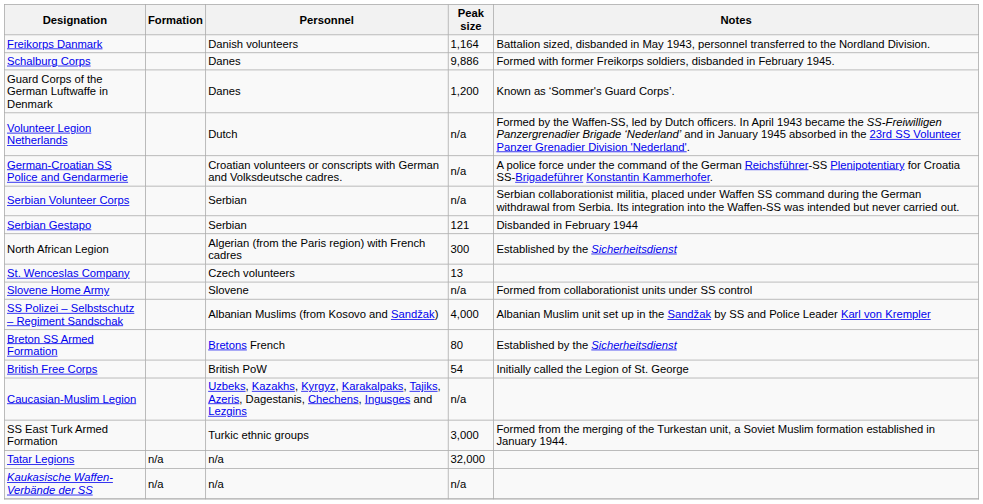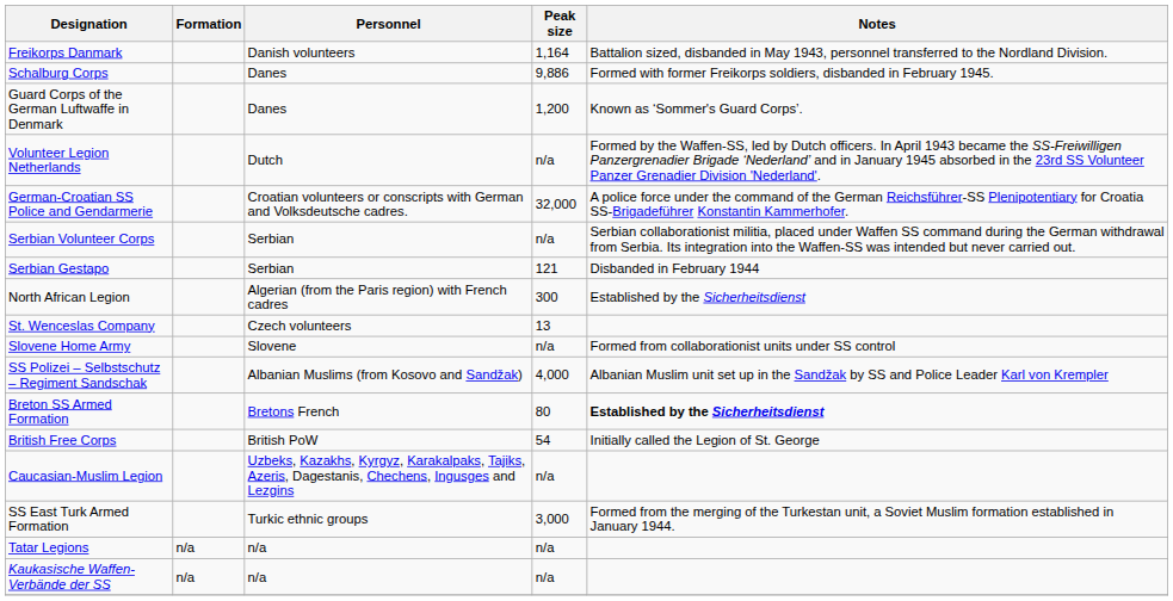 <table class="wikitable sortable" style="text-align:center; font-size:90%;">
 <tr>
 <th>Designation</th>
 <th>Formation</th>
 <th>Personnel</th>
 <th>Peak size</th>
 <th>Notes</th>
 </tr>
 <tr>
 <td align="left"><a href='#'>Freikorps Danmark</a></td>
 <td align="left"></td>
 <td align="left">Danish volunteers</td>
 <td align="left">1,164</td>
 <td align="left">Battalion sized, disbanded in May 1943, personnel transferred to the Nordland Division.</td>
 </tr>
 <tr>
 <td align="left"><a href='#'>Schalburg Corps</a></td>
 <td align="left"></td>
 <td align="left">Danes</td>
 <td align="left">9,886</td>
 <td align="left">Formed with former Freikorps soldiers, disbanded in February 1945.</td>
 </tr>
 <tr>
 <td align="left">Guard Corps of the German Luftwaffe in Denmark</td>
 <td align="left"></td>
 <td align="left">Danes</td>
 <td align="left">1,200</td>
 <td align="left">Known as ‘Sommer's Guard Corps’.</td>
 </tr>
 <tr>
 <td align="left"><a href='#'>Volunteer Legion Netherlands</a></td>
 <td align="left"></td>
 <td align="left">Dutch</td>
 <td align="left">n/a</td>
 <td align="left">Formed by the Waffen‐SS, led by Dutch officers. In April 1943 became the <em>SS‐Freiwilligen Panzergrenadier Brigade ‘Nederland’</em> and in January 1945 absorbed in the <a href='#'>23rd SS Volunteer Panzer Grenadier Division 'Nederland'</a>.</td>
 </tr>
 <tr>
 <td align="left"><a href='#'>German-Croatian SS Police and Gendarmerie</a></td>
 <td align="left"></td>
 <td align="left">Croatian volunteers or conscripts with German and Volksdeutsche cadres.</td>
-<td align="left">n/a</td>
+<td align="left">32,000</td>
 <td align="left">A police force under the command of the German <a href='#'>Reichsführer</a>-SS <a href='#'>Plenipotentiary</a> for Croatia SS-<a href='#'>Brigadeführer</a> <a href='#'>Konstantin Kammerhofer</a>.</td>
 </tr>
 <tr>
 <td align="left"><a href='#'>Serbian Volunteer Corps</a></td>
 <td align="left"></td>
 <td align="left">Serbian</td>
 <td align="left">n/a</td>
 <td align="left">Serbian collaborationist militia, placed under Waffen SS command during the German withdrawal from Serbia. Its integration into the Waffen-SS was intended but never carried out.</td>
 </tr>
 <tr>
 <td align="left"><a href='#'>Serbian Gestapo</a></td>
 <td align="left"></td>
 <td align="left">Serbian</td>
 <td align="left">121</td>
 <td align="left">Disbanded in February 1944</td>
 </tr>
 <tr>
 <td align="left">North African Legion</td>
 <td align="left"></td>
 <td align="left">Algerian (from the Paris region) with French cadres</td>
 <td align="left">300</td>
 <td align="left">Established by the <em><a href='#'>Sicherheitsdienst</a></em></td>
 </tr>
 <tr>
 <td align="left"><a href='#'>St. Wenceslas Company</a></td>
 <td align="left"></td>
 <td align="left">Czech volunteers</td>
 <td align="left">13</td>
 <td align="left"></td>
 </tr>
 <tr>
 <td align="left"><a href='#'>Slovene Home Army</a></td>
 <td align="left"></td>
 <td align="left">Slovene</td>
 <td align="left">n/a</td>
 <td align="left">Formed from collaborationist units under SS control </td>
 </tr>
 <tr>
 <td align="left"><a href='#'>SS Polizei – Selbstschutz – Regiment Sandschak</a></td>
 <td align="left"></td>
 <td align="left">Albanian Muslims (from Kosovo and <a href='#'>Sandžak</a>)</td>
 <td align="left">4,000</td>
 <td align="left">Albanian Muslim unit set up in the <a href='#'>Sandžak</a> by SS and Police Leader <a href='#'>Karl von Krempler</a></td>
 </tr>
 <tr>
 <td align="left"><a href='#'>Breton SS Armed Formation</a></td>
 <td align="left"></td>
 <td align="left"><a href='#'>Bretons</a> French</td>
 <td align="left">80</td>
-<td align="left">Established by the <em><a href='#'>Sicherheitsdienst</a></em></td>
+<td align="left"><strong>Established by the <em><a href='#'>Sicherheitsdienst</a></em></strong></td>
 </tr>
 <tr>
 <td align="left"><a href='#'>British Free Corps</a></td>
 <td align="left"></td>
 <td align="left">British PoW</td>
 <td align="left">54</td>
 <td align="left">Initially called the Legion of St. George</td>
 </tr>
 <tr>
 <td align="left"><a href='#'>Caucasian-Muslim Legion</a></td>
 <td align="left"></td>
 <td align="left"><a href='#'>Uzbeks</a>, <a href='#'>Kazakhs</a>, <a href='#'>Kyrgyz</a>, <a href='#'>Karakalpaks</a>, <a href='#'>Tajiks</a>, <a href='#'>Azeris</a>, Dagestanis, <a href='#'>Chechens</a>, <a href='#'>Ingusges</a> and <a href='#'>Lezgins</a></td>
 <td align="left">n/a</td>
 <td align="left"></td>
 </tr>
 <tr>
 <td align="left">SS East Turk Armed Formation</td>
 <td align="left"></td>
 <td align="left">Turkic ethnic groups</td>
 <td align="left">3,000</td>
 <td align="left">Formed from the merging of the Turkestan unit, a Soviet Muslim formation established in January 1944.</td>
 </tr>
 <tr>
 <td align="left"><a href='#'>Tatar Legions</a></td>
 <td align="left">n/a</td>
 <td align="left">n/a</td>
-<td align="left">32,000</td>
+<td align="left">n/a</td>
 <td align="left"></td>
 </tr>
 <tr>
 <td align="left"><em><a href='#'>Kaukasische Waffen-Verbände der SS</a></em></td>
 <td align="left">n/a</td>
 <td align="left">n/a</td>
 <td align="left">n/a</td>
 <td align="left"></td>
 </tr>
 <tr>
 </tr>
 </table>
